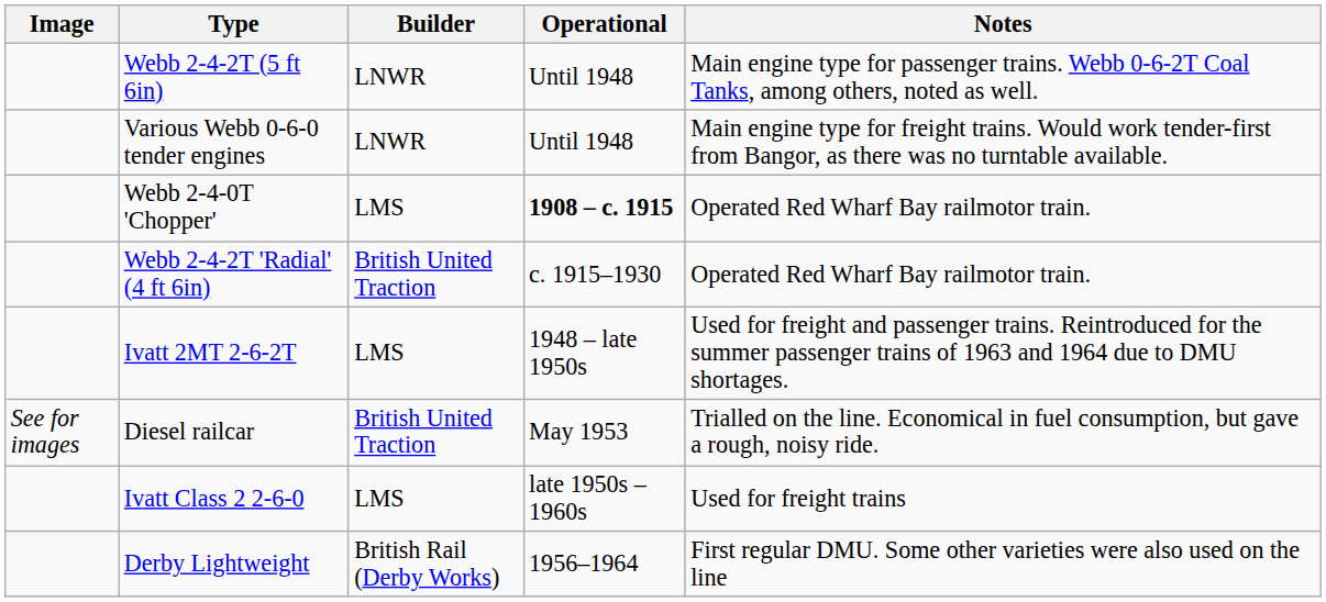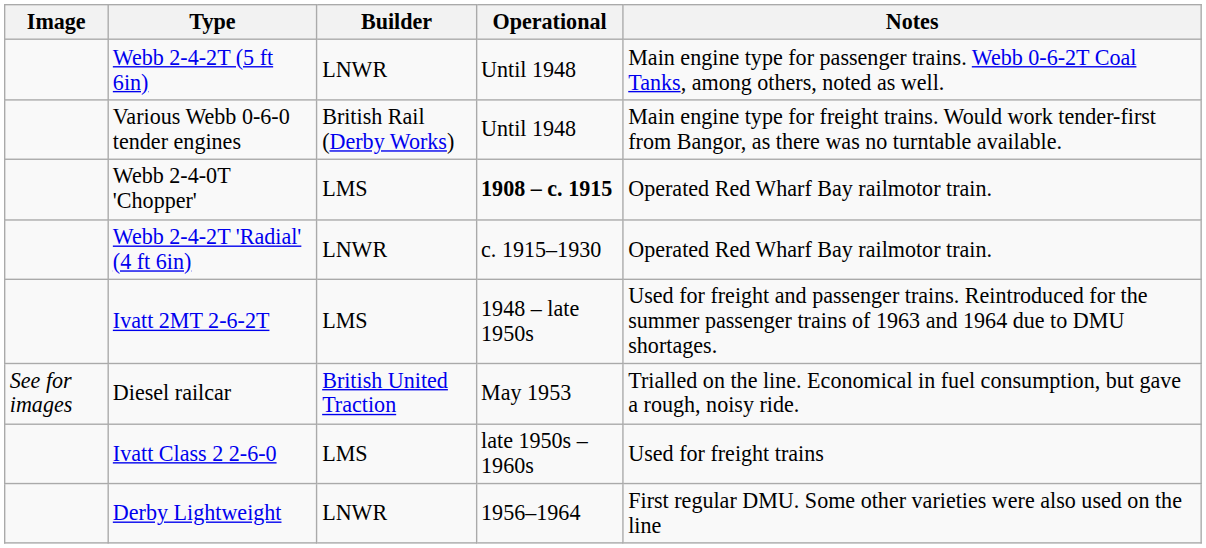 <table class="wikitable">
 <tr>
 <th>Image</th>
 <th>Type</th>
 <th>Builder</th>
 <th>Operational</th>
 <th>Notes</th>
 </tr>
 <tr>
 <td></td>
 <td><a href='#'>Webb 2-4-2T (5 ft 6in)</a></td>
 <td>LNWR</td>
 <td>Until 1948</td>
 <td>Main engine type for passenger trains. <a href='#'>Webb 0-6-2T Coal Tanks</a>, among others, noted as well.</td>
 </tr>
 <tr>
 <td></td>
 <td>Various Webb 0-6-0 tender engines</td>
-<td>LNWR</td>
+<td>British Rail (<a href='#'>Derby Works</a>)</td>
 <td>Until 1948</td>
 <td>Main engine type for freight trains. Would work tender-first from Bangor, as there was no turntable available.</td>
 </tr>
 <tr>
 <td></td>
 <td>Webb 2-4-0T 'Chopper'</td>
 <td>LMS</td>
 <td><strong>1908 – c. 1915</strong></td>
 <td>Operated Red Wharf Bay railmotor train.</td>
 </tr>
 <tr>
 <td></td>
 <td><a href='#'>Webb 2-4-2T 'Radial' (4 ft 6in)</a></td>
-<td><a href='#'>British United Traction</a></td>
+<td>LNWR</td>
 <td>c. 1915–1930</td>
 <td>Operated Red Wharf Bay railmotor train.</td>
 </tr>
 <tr>
 <td></td>
 <td><a href='#'>Ivatt 2MT 2-6-2T</a></td>
 <td>LMS</td>
 <td>1948 – late 1950s</td>
 <td>Used for freight and passenger trains. Reintroduced for the summer passenger trains of 1963 and 1964 due to DMU shortages.</td>
 </tr>
 <tr>
 <td><em>See  for images</em></td>
 <td>Diesel railcar</td>
 <td><a href='#'>British United Traction</a></td>
 <td>May 1953</td>
 <td>Trialled on the line. Economical in fuel consumption, but gave a rough, noisy ride.</td>
 </tr>
 <tr>
 <td></td>
 <td><a href='#'>Ivatt Class 2 2-6-0</a></td>
 <td>LMS</td>
 <td>late 1950s – 1960s</td>
 <td>Used for freight trains</td>
 </tr>
 <tr>
 <td></td>
 <td><a href='#'>Derby Lightweight</a></td>
-<td>British Rail (<a href='#'>Derby Works</a>)</td>
+<td>LNWR</td>
 <td>1956–1964</td>
 <td>First regular DMU. Some other varieties were also used on the line</td>
 </tr>
 </table>
